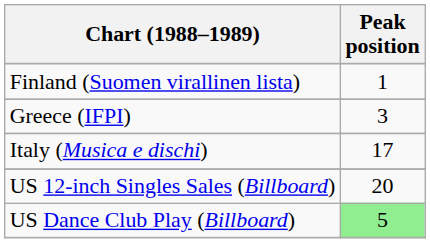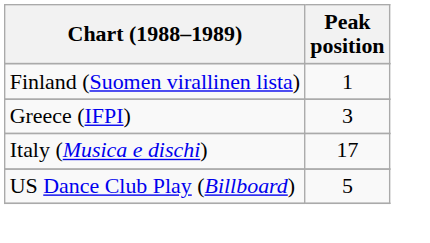 <table class="wikitable sortable">
 <tr>
 <th>Chart (1988–1989)</th>
 <th>Peak<br>position</th>
 </tr>
 <tr>
 </tr>
 <tr>
 </tr>
 <tr>
 </tr>
 <tr>
 <td>Finland (<a href='#'>Suomen virallinen lista</a>)</td>
 <td align="center">1</td>
 </tr>
 <tr>
 </tr>
 <tr>
 <td>Greece (<a href='#'>IFPI</a>)</td>
 <td align="center">3</td>
 </tr>
 <tr>
 </tr>
 <tr>
 <td>Italy (<em><a href='#'>Musica e dischi</a></em>)</td>
 <td align="center">17</td>
 </tr>
 <tr>
 </tr>
 <tr>
 </tr>
 <tr>
 </tr>
 <tr>
 </tr>
 <tr>
 </tr>
 <tr>
 </tr>
 <tr>
-<td>US <a href='#'>12-inch Singles Sales</a> (<em><a href='#'>Billboard</a></em>)</td>
-<td align="center">20</td>
-</tr>
-<tr>
 <td>US <a href='#'>Dance Club Play</a> (<em><a href='#'>Billboard</a></em>)</td>
-<td align="center" style="background: lightgreen;">5</td>
+<td align="center">5</td>
 </tr>
 <tr>
 </tr>
 </table>
